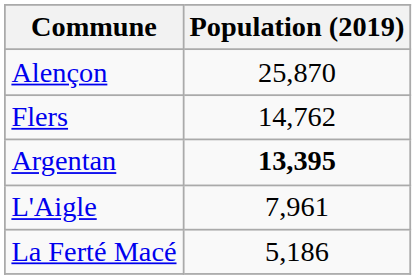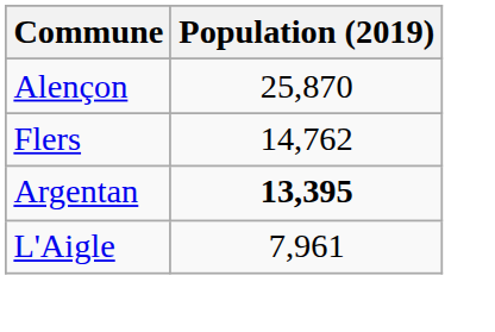 <table class=wikitable>
 <tr>
 <th>Commune</th>
 <th>Population (2019)</th>
 </tr>
 <tr>
 <td><a href='#'>Alençon</a></td>
 <td style="text-align: center;">25,870</td>
 </tr>
 <tr>
 <td><a href='#'>Flers</a></td>
 <td style="text-align: center;">14,762</td>
 </tr>
 <tr>
 <td><a href='#'>Argentan</a></td>
 <td style="text-align: center;"><strong>13,395</strong></td>
 </tr>
 <tr>
 <td><a href='#'>L'Aigle</a></td>
 <td style="text-align: center;">7,961</td>
 </tr>
-<tr>
-<td><a href='#'>La Ferté Macé</a></td>
-<td style="text-align: center;">5,186</td>
-</tr>
 </table>
